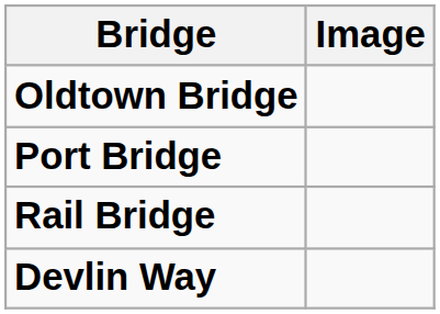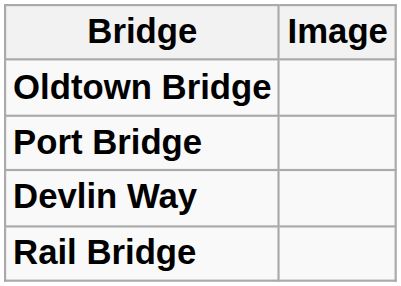 <table class="wikitable">
 <tr>
 <th>Bridge</th>
 <th>Image</th>
 </tr>
 <tr>
 <td><strong>Oldtown Bridge</strong></td>
 <td></td>
 </tr>
 <tr>
 <td><strong>Port Bridge</strong></td>
 <td></td>
 </tr>
 <tr>
+<td><strong>Devlin Way</strong></td>
+<td></td>
+</tr>
+<tr>
 <td><strong>Rail Bridge</strong></td>
 <td></td>
 </tr>
-<tr>
-<td><strong>Devlin Way</strong></td>
-<td></td>
-</tr>
 </table>
